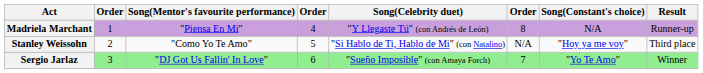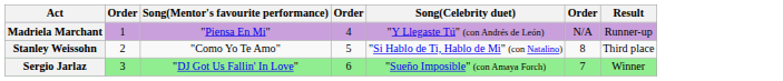 <table class="wikitable plainrowheaders" style="text-align:center">
 <tr>
 <th>Act</th>
 <th>Order</th>
 <th>Song(Mentor's favourite performance)</th>
 <th>Order</th>
 <th>Song(Celebrity duet)</th>
 <th>Order</th>
-<th>Song(Constant's choice)</th>
 <th>Result</th>
 </tr>
 <tr bgcolor="#C9A0DC">
 <th>Madriela Marchant</th>
 <td>1</td>
 <td>"<a href='#'>Piensa En Mi</a>"</td>
 <td>4</td>
 <td>"<a href='#'>Y Llegaste Tú</a>" <small>(con Andrés de León)</small></td>
-<td>8</td>
 <td>N/A</td>
 <td>Runner-up</td>
 </tr>
 <tr>
 <th>Stanley Weissohn</th>
 <td>2</td>
 <td>"Como Yo Te Amo"</td>
 <td>5</td>
 <td>"<a href='#'>Si Hablo de Ti, Hablo de Mi</a>" <small>(con <a href='#'>Natalino</a>)</small></td>
-<td>N/A</td>
-<td>"<a href='#'>Hoy ya me voy</a>"</td>
+<td>8</td>
 <td>Third place</td>
 </tr>
 <tr bgcolor="lightgreen">
 <th>Sergio Jarlaz</th>
 <td>3</td>
 <td>"<a href='#'>DJ Got Us Fallin' In Love</a>"</td>
 <td>6</td>
 <td>"<a href='#'>Sueño Imposible</a>" <small>(con Amaya Forch)</small></td>
 <td>7</td>
-<td>"<a href='#'>Yo Te Amo</a>"</td>
 <td>Winner</td>
 </tr>
 </table>
